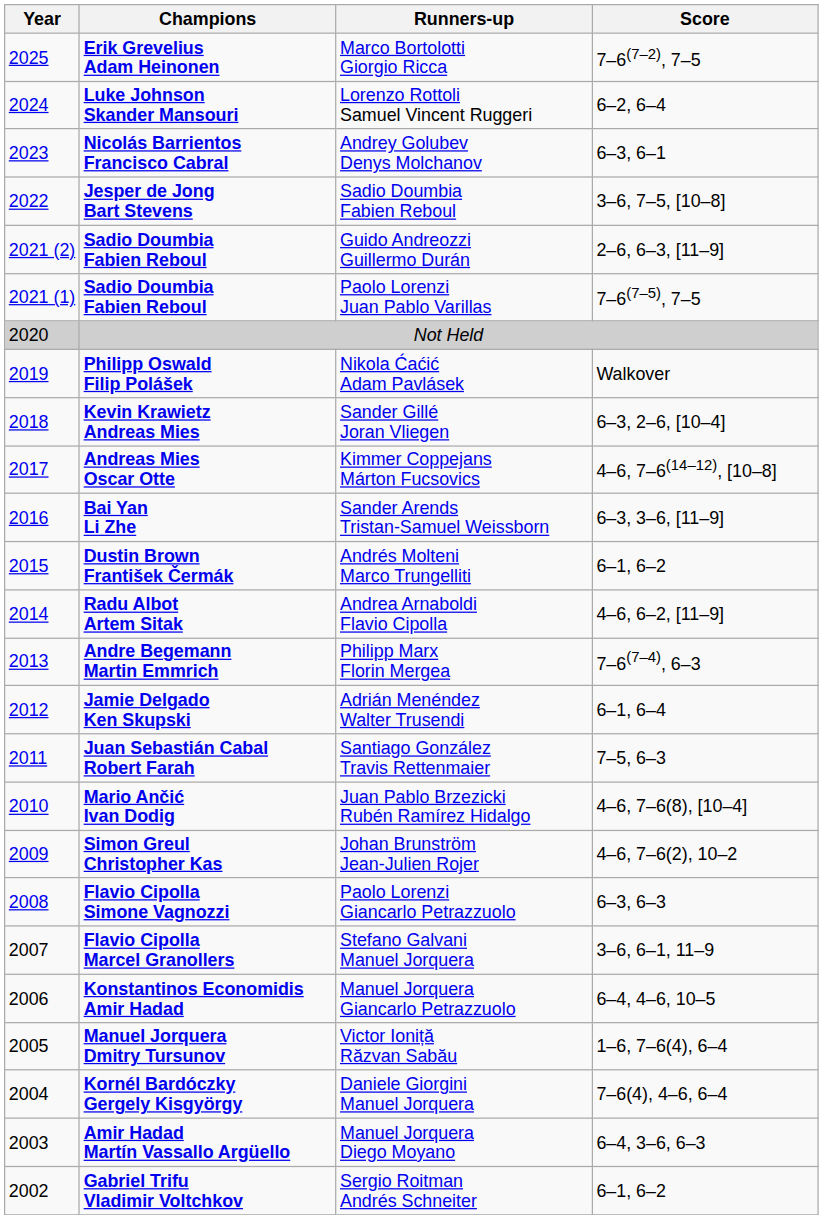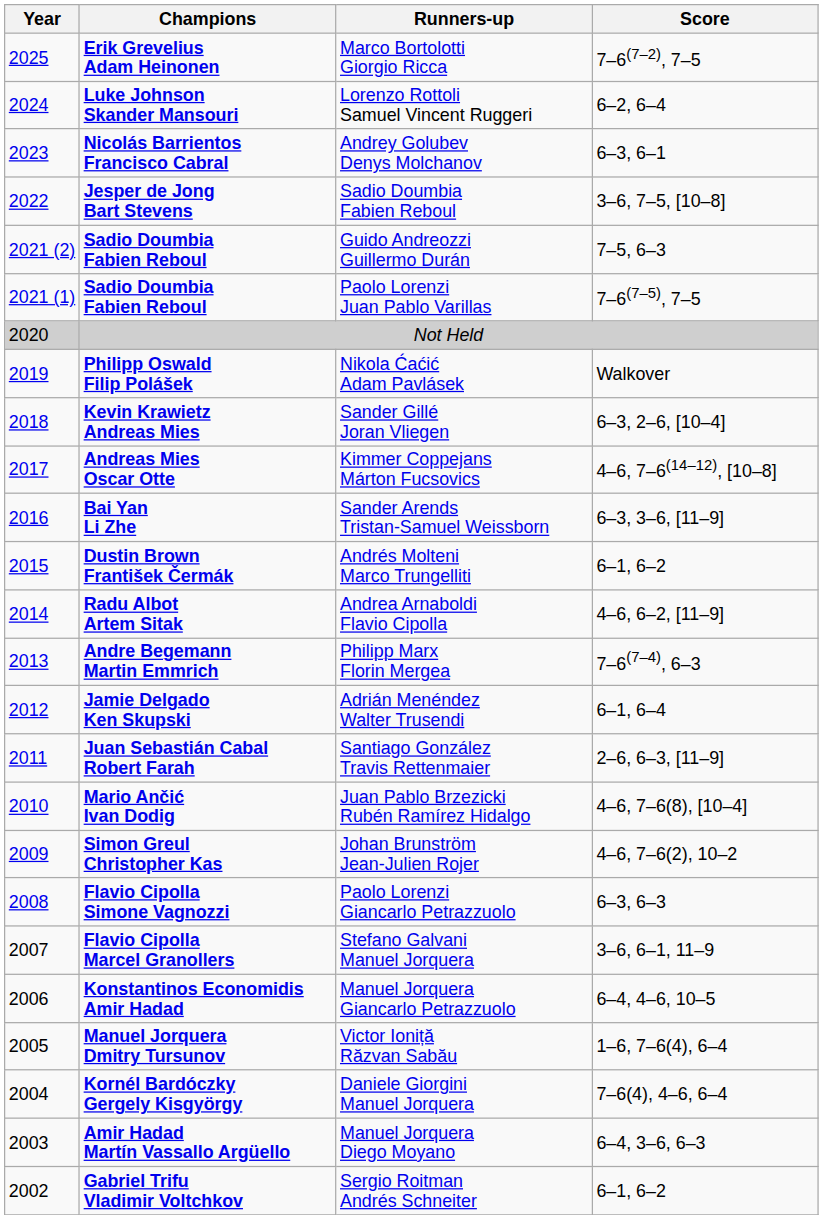 <table class="wikitable" style="font-size:90%">
 <tr>
 <th>Year</th>
 <th width="200">Champions</th>
 <th width="200">Runners-up</th>
 <th width="175">Score</th>
 </tr>
 <tr>
 <td><a href='#'>2025</a></td>
 <td> <strong><a href='#'>Erik Grevelius</a></strong> <br>  <strong><a href='#'>Adam Heinonen</a></strong></td>
 <td> <a href='#'>Marco Bortolotti</a> <br>  <a href='#'>Giorgio Ricca</a></td>
 <td>7–6<sup>(7–2)</sup>, 7–5</td>
 </tr>
 <tr>
 <td><a href='#'>2024</a></td>
 <td> <strong><a href='#'>Luke Johnson</a></strong> <br>  <strong><a href='#'>Skander Mansouri</a></strong></td>
 <td> <a href='#'>Lorenzo Rottoli</a> <br>  Samuel Vincent Ruggeri</td>
 <td>6–2, 6–4</td>
 </tr>
 <tr>
 <td><a href='#'>2023</a></td>
 <td> <strong><a href='#'>Nicolás Barrientos</a></strong> <br>  <strong><a href='#'>Francisco Cabral</a></strong></td>
 <td> <a href='#'>Andrey Golubev</a> <br>  <a href='#'>Denys Molchanov</a></td>
 <td>6–3, 6–1</td>
 </tr>
 <tr>
 <td><a href='#'>2022</a></td>
 <td> <strong><a href='#'>Jesper de Jong</a></strong> <br>  <strong><a href='#'>Bart Stevens</a></strong></td>
 <td> <a href='#'>Sadio Doumbia</a> <br>  <a href='#'>Fabien Reboul</a></td>
 <td>3–6, 7–5, [10–8]</td>
 </tr>
 <tr>
 <td><a href='#'>2021 (2)</a></td>
 <td> <strong><a href='#'>Sadio Doumbia</a></strong> <br>  <strong><a href='#'>Fabien Reboul</a></strong></td>
 <td> <a href='#'>Guido Andreozzi</a> <br>  <a href='#'>Guillermo Durán</a></td>
-<td>2–6, 6–3, [11–9]</td>
+<td>7–5, 6–3</td>
 </tr>
 <tr>
 <td><a href='#'>2021 (1)</a></td>
 <td> <strong><a href='#'>Sadio Doumbia</a></strong> <br>  <strong><a href='#'>Fabien Reboul</a></strong></td>
 <td> <a href='#'>Paolo Lorenzi</a> <br>  <a href='#'>Juan Pablo Varillas</a></td>
 <td>7–6<sup>(7–5)</sup>, 7–5</td>
 </tr>
 <tr>
 <td style="background:#cfcfcf">2020</td>
 <td colspan=3 align=center style="background:#cfcfcf"><em>Not Held</em></td>
 </tr>
 <tr>
 <td><a href='#'>2019</a></td>
 <td> <strong><a href='#'>Philipp Oswald</a></strong> <br>  <strong><a href='#'>Filip Polášek</a></strong></td>
 <td> <a href='#'>Nikola Ćaćić</a> <br>  <a href='#'>Adam Pavlásek</a></td>
 <td>Walkover</td>
 </tr>
 <tr>
 <td><a href='#'>2018</a></td>
 <td> <strong><a href='#'>Kevin Krawietz</a></strong> <br>  <strong><a href='#'>Andreas Mies</a></strong></td>
 <td> <a href='#'>Sander Gillé</a> <br>  <a href='#'>Joran Vliegen</a></td>
 <td>6–3, 2–6, [10–4]</td>
 </tr>
 <tr>
 <td><a href='#'>2017</a></td>
 <td> <strong><a href='#'>Andreas Mies</a></strong> <br>  <strong><a href='#'>Oscar Otte</a></strong></td>
 <td> <a href='#'>Kimmer Coppejans</a> <br>  <a href='#'>Márton Fucsovics</a></td>
 <td>4–6, 7–6<sup>(14–12)</sup>, [10–8]</td>
 </tr>
 <tr>
 <td><a href='#'>2016</a></td>
 <td> <strong><a href='#'>Bai Yan</a></strong> <br>  <strong><a href='#'>Li Zhe</a></strong></td>
 <td> <a href='#'>Sander Arends</a> <br>  <a href='#'>Tristan-Samuel Weissborn</a></td>
 <td>6–3, 3–6, [11–9]</td>
 </tr>
 <tr>
 <td><a href='#'>2015</a></td>
 <td> <strong><a href='#'>Dustin Brown</a></strong><br> <strong><a href='#'>František Čermák</a></strong></td>
 <td> <a href='#'>Andrés Molteni</a><br> <a href='#'>Marco Trungelliti</a></td>
 <td>6–1, 6–2</td>
 </tr>
 <tr>
 <td><a href='#'>2014</a></td>
 <td> <strong><a href='#'>Radu Albot</a></strong><br> <strong><a href='#'>Artem Sitak</a></strong></td>
 <td> <a href='#'>Andrea Arnaboldi</a><br> <a href='#'>Flavio Cipolla</a></td>
 <td>4–6, 6–2, [11–9]</td>
 </tr>
 <tr>
 <td><a href='#'>2013</a></td>
 <td> <strong><a href='#'>Andre Begemann</a></strong><br> <strong><a href='#'>Martin Emmrich</a></strong></td>
 <td> <a href='#'>Philipp Marx</a><br> <a href='#'>Florin Mergea</a></td>
 <td>7–6<sup>(7–4)</sup>, 6–3</td>
 </tr>
 <tr>
 <td><a href='#'>2012</a></td>
 <td> <strong><a href='#'>Jamie Delgado</a></strong><br> <strong><a href='#'>Ken Skupski</a></strong></td>
 <td> <a href='#'>Adrián Menéndez</a><br> <a href='#'>Walter Trusendi</a></td>
 <td>6–1, 6–4</td>
 </tr>
 <tr>
 <td><a href='#'>2011</a></td>
 <td> <strong><a href='#'>Juan Sebastián Cabal</a></strong><br> <strong><a href='#'>Robert Farah</a></strong></td>
 <td> <a href='#'>Santiago González</a><br> <a href='#'>Travis Rettenmaier</a></td>
-<td>7–5, 6–3</td>
+<td>2–6, 6–3, [11–9]</td>
 </tr>
 <tr>
 <td><a href='#'>2010</a></td>
 <td> <strong><a href='#'>Mario Ančić</a></strong><br> <strong><a href='#'>Ivan Dodig</a></strong></td>
 <td> <a href='#'>Juan Pablo Brzezicki</a><br> <a href='#'>Rubén Ramírez Hidalgo</a></td>
 <td>4–6, 7–6(8), [10–4]</td>
 </tr>
 <tr>
 <td><a href='#'>2009</a></td>
 <td> <strong><a href='#'>Simon Greul</a></strong><br> <strong><a href='#'>Christopher Kas</a></strong></td>
 <td> <a href='#'>Johan Brunström</a><br> <a href='#'>Jean-Julien Rojer</a></td>
 <td>4–6, 7–6(2), 10–2</td>
 </tr>
 <tr>
 <td><a href='#'>2008</a></td>
 <td> <strong><a href='#'>Flavio Cipolla</a></strong> <br>  <strong><a href='#'>Simone Vagnozzi</a></strong></td>
 <td> <a href='#'>Paolo Lorenzi</a> <br>  <a href='#'>Giancarlo Petrazzuolo</a></td>
 <td>6–3, 6–3</td>
 </tr>
 <tr>
 <td>2007</td>
 <td> <strong><a href='#'>Flavio Cipolla</a></strong> <br>  <strong><a href='#'>Marcel Granollers</a></strong></td>
 <td> <a href='#'>Stefano Galvani</a> <br>  <a href='#'>Manuel Jorquera</a></td>
 <td>3–6, 6–1, 11–9</td>
 </tr>
 <tr>
 <td>2006</td>
 <td> <strong><a href='#'>Konstantinos Economidis</a></strong> <br>  <strong><a href='#'>Amir Hadad</a></strong></td>
 <td> <a href='#'>Manuel Jorquera</a> <br>  <a href='#'>Giancarlo Petrazzuolo</a></td>
 <td>6–4, 4–6, 10–5</td>
 </tr>
 <tr>
 <td>2005</td>
 <td> <strong><a href='#'>Manuel Jorquera</a></strong> <br>  <strong><a href='#'>Dmitry Tursunov</a></strong></td>
 <td> <a href='#'>Victor Ioniță</a> <br>  <a href='#'>Răzvan Sabău</a></td>
 <td>1–6, 7–6(4), 6–4</td>
 </tr>
 <tr>
 <td>2004</td>
 <td> <strong><a href='#'>Kornél Bardóczky</a></strong> <br>  <strong><a href='#'>Gergely Kisgyörgy</a></strong></td>
 <td> <a href='#'>Daniele Giorgini</a> <br>  <a href='#'>Manuel Jorquera</a></td>
 <td>7–6(4), 4–6, 6–4</td>
 </tr>
 <tr>
 <td>2003</td>
 <td> <strong><a href='#'>Amir Hadad</a></strong> <br>  <strong><a href='#'>Martín Vassallo Argüello</a></strong></td>
 <td> <a href='#'>Manuel Jorquera</a> <br>  <a href='#'>Diego Moyano</a></td>
 <td>6–4, 3–6, 6–3</td>
 </tr>
 <tr>
 <td>2002</td>
 <td> <strong><a href='#'>Gabriel Trifu</a></strong> <br>  <strong><a href='#'>Vladimir Voltchkov</a></strong></td>
 <td> <a href='#'>Sergio Roitman</a> <br>  <a href='#'>Andrés Schneiter</a></td>
 <td>6–1, 6–2</td>
 </tr>
 </table>
